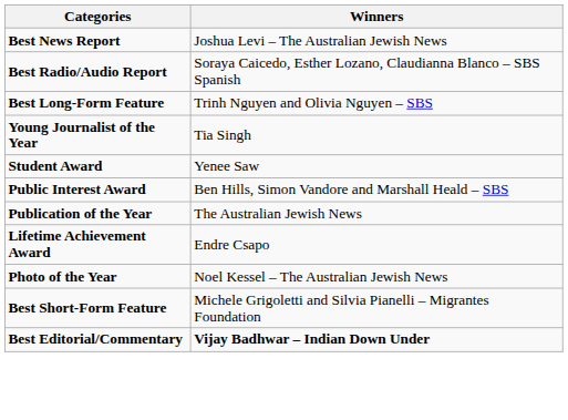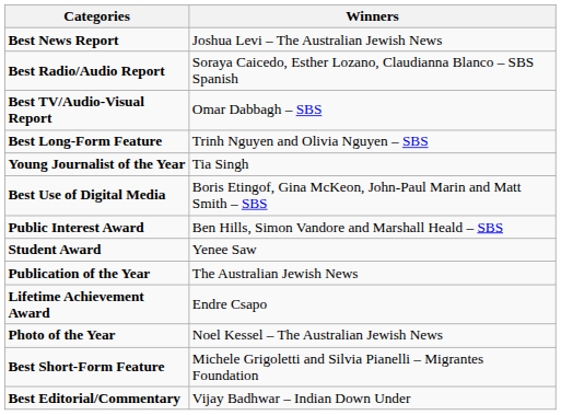 <table class="wikitable">
 <tr>
 <th>Categories</th>
 <th>Winners</th>
 </tr>
 <tr>
 <td><strong>Best News Report</strong></td>
 <td>Joshua Levi – The Australian Jewish News</td>
 </tr>
 <tr>
 <td><strong>Best Radio/Audio Report</strong></td>
 <td>Soraya Caicedo, Esther Lozano, Claudianna Blanco – SBS Spanish</td>
 </tr>
 <tr>
+<td><strong>Best TV/Audio-Visual Report</strong></td>
+<td>Omar Dabbagh – <a href='#'>SBS</a></td>
+</tr>
+<tr>
 <td><strong>Best Long-Form Feature</strong></td>
 <td>Trinh Nguyen and Olivia Nguyen – <a href='#'>SBS</a></td>
 </tr>
 <tr>
 <td><strong>Young Journalist of the Year</strong></td>
 <td>Tia Singh</td>
 </tr>
 <tr>
-<td><strong>Student Award</strong></td>
-<td>Yenee Saw</td>
+<td><strong>Best Use of Digital Media</strong></td>
+<td>Boris Etingof, Gina McKeon, John-Paul Marin and Matt Smith – <a href='#'>SBS</a></td>
 </tr>
 <tr>
 <td><strong>Public Interest Award</strong></td>
 <td>Ben Hills, Simon Vandore and Marshall Heald – <a href='#'>SBS</a></td>
+</tr>
+<tr>
+<td><strong>Student Award</strong></td>
+<td>Yenee Saw</td>
 </tr>
 <tr>
 <td><strong>Publication of the Year</strong></td>
 <td>The Australian Jewish News</td>
 </tr>
 <tr>
 <td><strong>Lifetime Achievement Award</strong></td>
 <td>Endre Csapo</td>
 </tr>
 <tr>
 <td><strong>Photo of the Year</strong></td>
 <td>Noel Kessel – The Australian Jewish News</td>
 </tr>
 <tr>
 <td><strong>Best Short-Form Feature</strong></td>
 <td>Michele Grigoletti and Silvia Pianelli – Migrantes Foundation</td>
 </tr>
 <tr>
 <td><strong>Best Editorial/Commentary</strong></td>
-<td><strong>Vijay Badhwar – Indian Down Under</strong></td>
+<td>Vijay Badhwar – Indian Down Under</td>
 </tr>
 </table>
